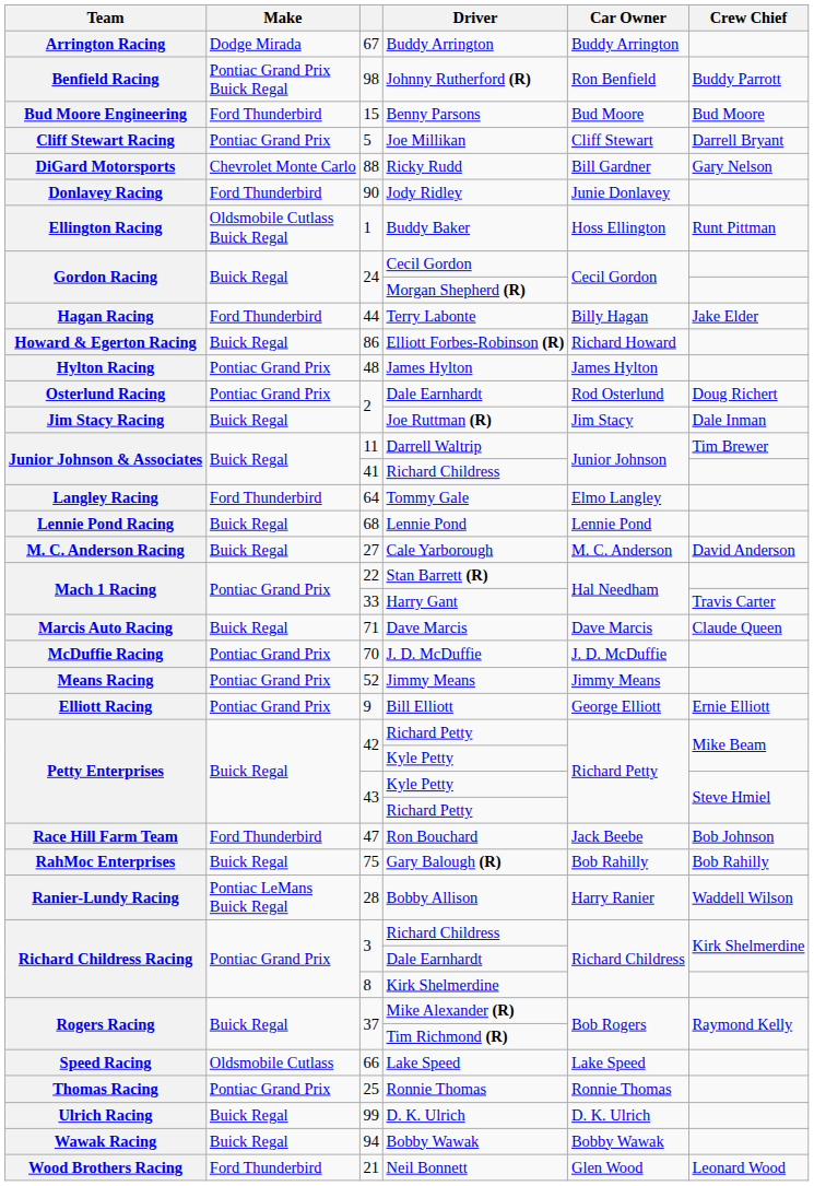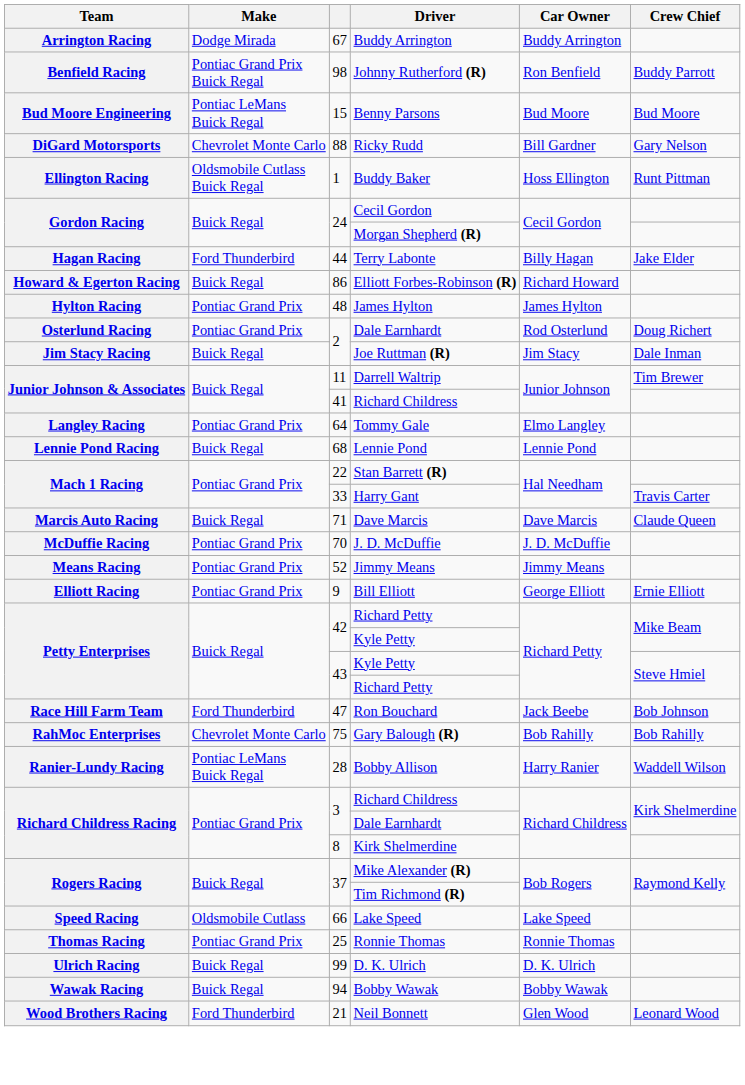 <table class="sortable wikitable" style="font-size: 95%;">
 <tr>
 <th>Team</th>
 <th>Make</th>
 <th></th>
 <th>Driver</th>
 <th>Car Owner</th>
 <th>Crew Chief</th>
 </tr>
 <tr>
 <th><a href='#'>Arrington Racing</a></th>
 <td><a href='#'>Dodge Mirada</a></td>
 <td>67</td>
 <td><a href='#'>Buddy Arrington</a></td>
 <td><a href='#'>Buddy Arrington</a></td>
 <td></td>
 </tr>
 <tr>
 <th><a href='#'>Benfield Racing</a></th>
 <td><a href='#'>Pontiac Grand Prix</a> <br> <a href='#'>Buick Regal</a></td>
 <td>98</td>
 <td><a href='#'>Johnny Rutherford</a> <strong>(R)</strong></td>
 <td><a href='#'>Ron Benfield</a></td>
 <td><a href='#'>Buddy Parrott</a></td>
 </tr>
 <tr>
 <th><a href='#'>Bud Moore Engineering</a></th>
-<td><a href='#'>Ford Thunderbird</a></td>
+<td><a href='#'>Pontiac LeMans</a><br><a href='#'>Buick Regal</a></td>
 <td>15</td>
 <td><a href='#'>Benny Parsons</a></td>
 <td><a href='#'>Bud Moore</a></td>
 <td><a href='#'>Bud Moore</a></td>
-</tr>
-<tr>
-<th><a href='#'>Cliff Stewart Racing</a></th>
-<td><a href='#'>Pontiac Grand Prix</a></td>
-<td>5</td>
-<td><a href='#'>Joe Millikan</a></td>
-<td><a href='#'>Cliff Stewart</a></td>
-<td><a href='#'>Darrell Bryant</a></td>
 </tr>
 <tr>
 <th><a href='#'>DiGard Motorsports</a></th>
 <td><a href='#'>Chevrolet Monte Carlo</a></td>
 <td>88</td>
 <td><a href='#'>Ricky Rudd</a></td>
 <td><a href='#'>Bill Gardner</a></td>
 <td><a href='#'>Gary Nelson</a></td>
-</tr>
-<tr>
-<th><a href='#'>Donlavey Racing</a></th>
-<td><a href='#'>Ford Thunderbird</a></td>
-<td>90</td>
-<td><a href='#'>Jody Ridley</a></td>
-<td><a href='#'>Junie Donlavey</a></td>
-<td></td>
 </tr>
 <tr>
 <th><a href='#'>Ellington Racing</a></th>
 <td><a href='#'>Oldsmobile Cutlass</a> <br> <a href='#'>Buick Regal</a></td>
 <td>1</td>
 <td><a href='#'>Buddy Baker</a></td>
 <td><a href='#'>Hoss Ellington</a></td>
 <td><a href='#'>Runt Pittman</a></td>
 </tr>
 <tr>
 <th rowspan="2"><a href='#'>Gordon Racing</a></th>
 <td rowspan="2"><a href='#'>Buick Regal</a></td>
 <td rowspan="2">24</td>
 <td><a href='#'>Cecil Gordon</a></td>
 <td rowspan="2"><a href='#'>Cecil Gordon</a></td>
 <td></td>
 </tr>
 <tr>
 <td><a href='#'>Morgan Shepherd</a> <strong>(R)</strong></td>
 <td></td>
 </tr>
 <tr>
 <th><a href='#'>Hagan Racing</a></th>
 <td><a href='#'>Ford Thunderbird</a></td>
 <td>44</td>
 <td><a href='#'>Terry Labonte</a></td>
 <td><a href='#'>Billy Hagan</a></td>
 <td><a href='#'>Jake Elder</a></td>
 </tr>
 <tr>
 <th><a href='#'>Howard & Egerton Racing</a></th>
 <td><a href='#'>Buick Regal</a></td>
 <td>86</td>
 <td><a href='#'>Elliott Forbes-Robinson</a> <strong>(R)</strong></td>
 <td><a href='#'>Richard Howard</a></td>
 <td></td>
 </tr>
 <tr>
 <th><a href='#'>Hylton Racing</a></th>
 <td><a href='#'>Pontiac Grand Prix</a></td>
 <td>48</td>
 <td><a href='#'>James Hylton</a></td>
 <td><a href='#'>James Hylton</a></td>
 <td></td>
 </tr>
 <tr>
 <th><a href='#'>Osterlund Racing</a><small></small></th>
 <td><a href='#'>Pontiac Grand Prix</a></td>
 <td rowspan=3>2</td>
 <td rowspan=2><a href='#'>Dale Earnhardt</a> <small></small></td>
 <td><a href='#'>Rod Osterlund</a></td>
 <td rowspan=2><a href='#'>Doug Richert</a></td>
 </tr>
 <tr>
 <th rowspan=2><a href='#'>Jim Stacy Racing</a><small> </small></th>
 <td rowspan=2><a href='#'>Buick Regal</a></td>
 <td rowspan=2><a href='#'>Jim Stacy</a></td>
 </tr>
 <tr>
 <td><a href='#'>Joe Ruttman</a> <strong>(R)</strong> <small></small></td>
 <td><a href='#'>Dale Inman</a></td>
 </tr>
 <tr>
 <th rowspan=2><a href='#'>Junior Johnson & Associates</a></th>
 <td rowspan=2><a href='#'>Buick Regal</a></td>
 <td>11</td>
 <td><a href='#'>Darrell Waltrip</a></td>
 <td rowspan=2><a href='#'>Junior Johnson</a></td>
 <td><a href='#'>Tim Brewer</a></td>
 </tr>
 <tr>
 <td>41</td>
 <td><a href='#'>Richard Childress</a> <small></small></td>
 <td></td>
 </tr>
 <tr>
 <th><a href='#'>Langley Racing</a></th>
-<td><a href='#'>Ford Thunderbird</a></td>
+<td><a href='#'>Pontiac Grand Prix</a></td>
 <td>64</td>
 <td><a href='#'>Tommy Gale</a></td>
 <td><a href='#'>Elmo Langley</a></td>
 <td></td>
 </tr>
 <tr>
 <th><a href='#'>Lennie Pond Racing</a></th>
 <td><a href='#'>Buick Regal</a></td>
 <td>68</td>
 <td><a href='#'>Lennie Pond</a></td>
 <td><a href='#'>Lennie Pond</a></td>
 <td></td>
-</tr>
-<tr>
-<th><a href='#'>M. C. Anderson Racing</a></th>
-<td><a href='#'>Buick Regal</a></td>
-<td>27</td>
-<td><a href='#'>Cale Yarborough</a></td>
-<td><a href='#'>M. C. Anderson</a></td>
-<td><a href='#'>David Anderson</a></td>
 </tr>
 <tr>
 <th rowspan=2><a href='#'>Mach 1 Racing</a></th>
 <td rowspan=2><a href='#'>Pontiac Grand Prix</a></td>
 <td>22</td>
 <td><a href='#'>Stan Barrett</a> <strong>(R)</strong></td>
 <td rowspan=2><a href='#'>Hal Needham</a></td>
 <td></td>
 </tr>
 <tr>
 <td>33</td>
 <td><a href='#'>Harry Gant</a></td>
 <td><a href='#'>Travis Carter</a></td>
 </tr>
 <tr>
 <th><a href='#'>Marcis Auto Racing</a></th>
 <td><a href='#'>Buick Regal</a></td>
 <td>71</td>
 <td><a href='#'>Dave Marcis</a></td>
 <td><a href='#'>Dave Marcis</a></td>
 <td><a href='#'>Claude Queen</a></td>
 </tr>
 <tr>
 <th><a href='#'>McDuffie Racing</a></th>
 <td><a href='#'>Pontiac Grand Prix</a></td>
 <td>70</td>
 <td><a href='#'>J. D. McDuffie</a></td>
 <td><a href='#'>J. D. McDuffie</a></td>
 <td></td>
 </tr>
 <tr>
 <th><a href='#'>Means Racing</a></th>
 <td><a href='#'>Pontiac Grand Prix</a></td>
 <td>52</td>
 <td><a href='#'>Jimmy Means</a></td>
 <td><a href='#'>Jimmy Means</a></td>
 <td></td>
 </tr>
 <tr>
 <th><a href='#'>Elliott Racing</a></th>
 <td><a href='#'>Pontiac Grand Prix</a></td>
 <td>9</td>
 <td><a href='#'>Bill Elliott</a> <small></small></td>
 <td><a href='#'>George Elliott</a></td>
 <td><a href='#'>Ernie Elliott</a></td>
 </tr>
 <tr>
 <th rowspan=4><a href='#'>Petty Enterprises</a></th>
 <td rowspan=4><a href='#'>Buick Regal</a></td>
 <td rowspan=2>42</td>
 <td><a href='#'>Richard Petty</a> <small></small></td>
 <td rowspan=4><a href='#'>Richard Petty</a></td>
 <td rowspan=2><a href='#'>Mike Beam</a></td>
 </tr>
 <tr>
 <td><a href='#'>Kyle Petty</a> <small></small></td>
 </tr>
 <tr>
 <td rowspan=2>43</td>
 <td><a href='#'>Kyle Petty</a> <small></small></td>
 <td rowspan=2><a href='#'>Steve Hmiel</a></td>
 </tr>
 <tr>
 <td><a href='#'>Richard Petty</a> <small></small></td>
 </tr>
 <tr>
 <th><a href='#'>Race Hill Farm Team</a></th>
 <td><a href='#'>Ford Thunderbird</a></td>
 <td>47</td>
 <td><a href='#'>Ron Bouchard</a></td>
 <td><a href='#'>Jack Beebe</a></td>
 <td><a href='#'>Bob Johnson</a></td>
 </tr>
 <tr>
 <th><a href='#'>RahMoc Enterprises</a></th>
-<td><a href='#'>Buick Regal</a></td>
+<td><a href='#'>Chevrolet Monte Carlo</a></td>
 <td>75</td>
 <td><a href='#'>Gary Balough</a> <strong>(R)</strong></td>
 <td><a href='#'>Bob Rahilly</a></td>
 <td><a href='#'>Bob Rahilly</a></td>
 </tr>
 <tr>
 <th><a href='#'>Ranier-Lundy Racing</a></th>
 <td><a href='#'>Pontiac LeMans</a><br><a href='#'>Buick Regal</a></td>
 <td>28</td>
 <td><a href='#'>Bobby Allison</a></td>
 <td><a href='#'>Harry Ranier</a></td>
 <td><a href='#'>Waddell Wilson</a></td>
 </tr>
 <tr>
 <th rowspan=3><a href='#'>Richard Childress Racing</a></th>
 <td rowspan=3><a href='#'>Pontiac Grand Prix</a></td>
 <td rowspan=2>3</td>
 <td><a href='#'>Richard Childress</a> <small></small></td>
 <td rowspan=3><a href='#'>Richard Childress</a></td>
 <td rowspan=2><a href='#'>Kirk Shelmerdine</a></td>
 </tr>
 <tr>
 <td><a href='#'>Dale Earnhardt</a> <small></small></td>
 </tr>
 <tr>
 <td>8</td>
 <td><a href='#'>Kirk Shelmerdine</a> <small></small></td>
 <td></td>
 </tr>
 <tr>
 <th rowspan="2"><a href='#'>Rogers Racing</a></th>
 <td rowspan="2"><a href='#'>Buick Regal</a></td>
 <td rowspan="2">37</td>
 <td><a href='#'>Mike Alexander</a> <strong>(R)</strong></td>
 <td rowspan="2"><a href='#'>Bob Rogers</a></td>
 <td rowspan="2"><a href='#'>Raymond Kelly</a></td>
 </tr>
 <tr>
 <td><a href='#'>Tim Richmond</a> <strong>(R)</strong></td>
 </tr>
 <tr>
 <th><a href='#'>Speed Racing</a></th>
 <td><a href='#'>Oldsmobile Cutlass</a></td>
 <td>66</td>
 <td><a href='#'>Lake Speed</a></td>
 <td><a href='#'>Lake Speed</a></td>
 <td></td>
 </tr>
 <tr>
 <th><a href='#'>Thomas Racing</a></th>
 <td><a href='#'>Pontiac Grand Prix</a></td>
 <td>25</td>
 <td><a href='#'>Ronnie Thomas</a></td>
 <td><a href='#'>Ronnie Thomas</a></td>
 <td></td>
 </tr>
 <tr>
 <th><a href='#'>Ulrich Racing</a></th>
 <td><a href='#'>Buick Regal</a></td>
 <td>99</td>
 <td><a href='#'>D. K. Ulrich</a></td>
 <td><a href='#'>D. K. Ulrich</a></td>
 <td></td>
 </tr>
 <tr>
 <th><a href='#'>Wawak Racing</a></th>
 <td><a href='#'>Buick Regal</a></td>
 <td>94</td>
 <td><a href='#'>Bobby Wawak</a></td>
 <td><a href='#'>Bobby Wawak</a></td>
 <td></td>
 </tr>
 <tr>
 <th><a href='#'>Wood Brothers Racing</a></th>
 <td><a href='#'>Ford Thunderbird</a></td>
 <td>21</td>
 <td><a href='#'>Neil Bonnett</a></td>
 <td><a href='#'>Glen Wood</a></td>
 <td><a href='#'>Leonard Wood</a></td>
 </tr>
 </table>
